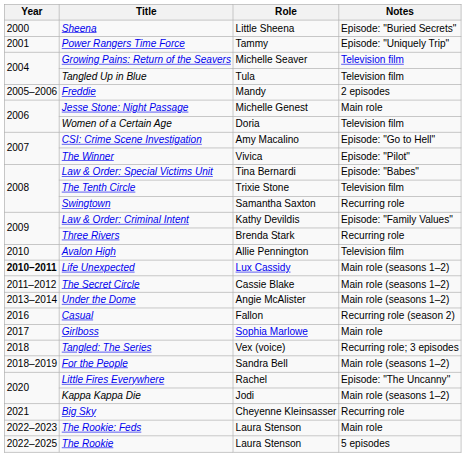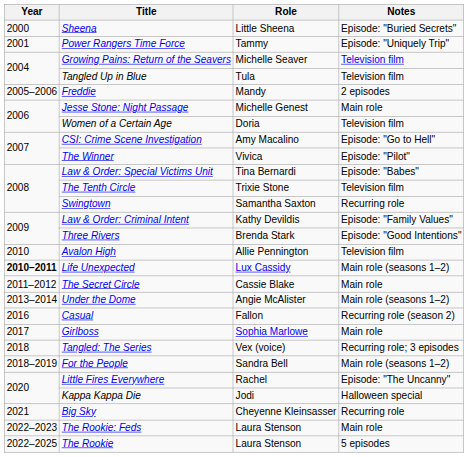 <table class="wikitable sortable">
 <tr>
 <th>Year</th>
 <th>Title</th>
 <th>Role</th>
 <th class="unsortable">Notes</th>
 </tr>
 <tr>
 <td>2000</td>
 <td><em><a href='#'>Sheena</a></em></td>
 <td>Little Sheena</td>
 <td>Episode: "Buried Secrets"</td>
 </tr>
 <tr>
 <td>2001</td>
 <td><em><a href='#'>Power Rangers Time Force</a></em></td>
 <td>Tammy</td>
 <td>Episode: "Uniquely Trip"</td>
 </tr>
 <tr>
 <td rowspan="2">2004</td>
 <td><em><a href='#'>Growing Pains: Return of the Seavers</a></em></td>
 <td>Michelle Seaver</td>
 <td><a href='#'>Television film</a></td>
 </tr>
 <tr>
 <td><em>Tangled Up in Blue</em></td>
 <td>Tula</td>
 <td>Television film</td>
 </tr>
 <tr>
 <td>2005–2006</td>
 <td><em><a href='#'>Freddie</a></em></td>
 <td>Mandy</td>
 <td>2 episodes</td>
 </tr>
 <tr>
 <td rowspan="2">2006</td>
 <td><em><a href='#'>Jesse Stone: Night Passage</a></em></td>
 <td>Michelle Genest</td>
 <td>Main role</td>
 </tr>
 <tr>
 <td><em>Women of a Certain Age</em></td>
 <td>Doria</td>
 <td>Television film</td>
 </tr>
 <tr>
 <td rowspan="2">2007</td>
 <td><em><a href='#'>CSI: Crime Scene Investigation</a></em></td>
 <td>Amy Macalino</td>
 <td>Episode: "Go to Hell"</td>
 </tr>
 <tr>
 <td data-sort-value="Winner, The"><em><a href='#'>The Winner</a></em></td>
 <td>Vivica</td>
 <td>Episode: "Pilot"</td>
 </tr>
 <tr>
 <td rowspan="3">2008</td>
 <td><em><a href='#'>Law & Order: Special Victims Unit</a></em></td>
 <td>Tina Bernardi</td>
 <td>Episode: "Babes"</td>
 </tr>
 <tr>
 <td data-sort-value="Tenth Circle, The"><em><a href='#'>The Tenth Circle</a></em></td>
 <td>Trixie Stone</td>
 <td>Television film</td>
 </tr>
 <tr>
 <td><em><a href='#'>Swingtown</a></em></td>
 <td>Samantha Saxton</td>
 <td>Recurring role</td>
 </tr>
 <tr>
 <td rowspan="2">2009</td>
 <td><em><a href='#'>Law & Order: Criminal Intent</a></em></td>
 <td>Kathy Devildis</td>
 <td>Episode: "Family Values"</td>
 </tr>
 <tr>
 <td><em><a href='#'>Three Rivers</a></em></td>
 <td>Brenda Stark</td>
-<td>Recurring role</td>
+<td>Episode: "Good Intentions"</td>
 </tr>
 <tr>
 <td>2010</td>
 <td><em><a href='#'>Avalon High</a></em></td>
 <td>Allie Pennington</td>
 <td>Television film</td>
 </tr>
 <tr>
 <td><strong>2010–2011</strong></td>
 <td><em><a href='#'>Life Unexpected</a></em></td>
 <td><a href='#'>Lux Cassidy</a></td>
 <td>Main role (seasons 1–2)</td>
 </tr>
 <tr>
 <td>2011–2012</td>
 <td data-sort-value="Secret Circle, The"><em><a href='#'>The Secret Circle</a></em></td>
 <td>Cassie Blake</td>
-<td>Main role (seasons 1–2)</td>
+<td>Main role</td>
 </tr>
 <tr>
 <td>2013–2014</td>
 <td><em><a href='#'>Under the Dome</a></em></td>
 <td>Angie McAlister</td>
 <td>Main role (seasons 1–2)</td>
 </tr>
 <tr>
 <td>2016</td>
 <td><em><a href='#'>Casual</a></em></td>
 <td>Fallon</td>
 <td>Recurring role (season 2)</td>
 </tr>
 <tr>
 <td>2017</td>
 <td><em><a href='#'>Girlboss</a></em></td>
 <td><a href='#'>Sophia Marlowe</a></td>
 <td>Main role</td>
 </tr>
 <tr>
 <td>2018</td>
 <td><em><a href='#'>Tangled: The Series</a></em></td>
 <td>Vex (voice)</td>
 <td>Recurring role; 3 episodes</td>
 </tr>
 <tr>
 <td>2018–2019</td>
 <td><em><a href='#'>For the People</a></em></td>
 <td>Sandra Bell</td>
 <td>Main role (seasons 1–2)</td>
 </tr>
 <tr>
 <td rowspan="2">2020</td>
 <td><em><a href='#'>Little Fires Everywhere</a></em></td>
 <td>Rachel</td>
 <td>Episode: "The Uncanny"</td>
 </tr>
 <tr>
 <td><em>Kappa Kappa Die</em></td>
 <td>Jodi</td>
-<td>Main role (seasons 1–2)</td>
+<td>Halloween special</td>
 </tr>
 <tr>
 <td>2021</td>
 <td><em><a href='#'>Big Sky</a></em></td>
 <td>Cheyenne Kleinsasser</td>
 <td>Recurring role</td>
 </tr>
 <tr>
 <td>2022–2023</td>
 <td data-sort-value="Rookie: Feds, The"><em><a href='#'>The Rookie: Feds</a></em></td>
 <td>Laura Stenson</td>
 <td>Main role</td>
 </tr>
 <tr>
 <td>2022–2025</td>
 <td data-sort-value="Rookie, The"><em><a href='#'>The Rookie</a></em></td>
 <td>Laura Stenson</td>
 <td>5 episodes</td>
 </tr>
 </table>
